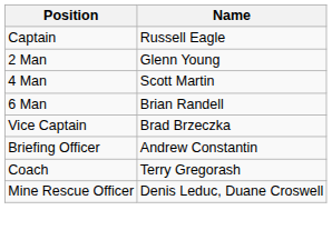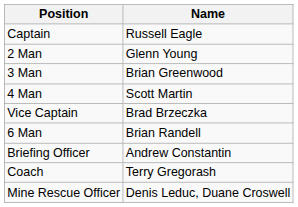 <table class="wikitable">
 <tr>
 <th>Position</th>
 <th>Name</th>
 </tr>
 <tr>
 <td>Captain</td>
 <td>Russell Eagle</td>
 </tr>
 <tr>
 <td>2 Man</td>
 <td>Glenn Young</td>
 </tr>
 <tr>
+<td>3 Man</td>
+<td>Brian Greenwood</td>
+</tr>
+<tr>
 <td>4 Man</td>
 <td>Scott Martin</td>
 </tr>
 <tr>
+<td>Vice Captain</td>
+<td>Brad Brzeczka</td>
+</tr>
+<tr>
 <td>6 Man</td>
 <td>Brian Randell</td>
-</tr>
-<tr>
-<td>Vice Captain</td>
-<td>Brad Brzeczka</td>
 </tr>
 <tr>
 <td>Briefing Officer</td>
 <td>Andrew Constantin</td>
 </tr>
 <tr>
 <td>Coach</td>
 <td>Terry Gregorash</td>
 </tr>
 <tr>
 <td>Mine Rescue Officer</td>
 <td>Denis Leduc, Duane Croswell</td>
 </tr>
 </table>
